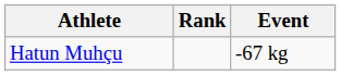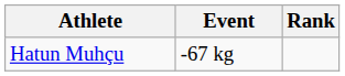 <table class=wikitable>
 <tr>
 <th width=125>Athlete</th>
+<th width=75>Event</th>
 <th>Rank</th>
-<th width=75>Event</th>
 </tr>
 <tr>
 <td><a href='#'>Hatun Muhçu</a></td>
+<td>-67 kg</td>
 <td align=center></td>
-<td>-67 kg</td>
 </tr>
 </table>
